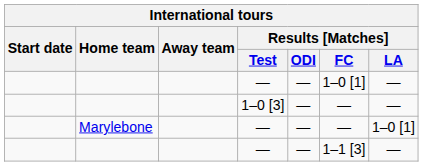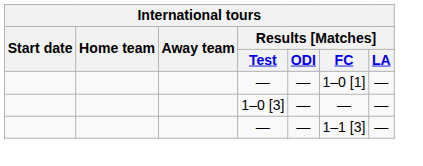 <table class="wikitable">
 <tr>
 <th colspan="7">International tours</th>
 </tr>
 <tr>
 <th rowspan="2">Start date</th>
 <th rowspan="2">Home team</th>
 <th rowspan="2">Away team</th>
 <th colspan="4">Results [Matches]</th>
 </tr>
 <tr>
 <th><a href='#'>Test</a></th>
 <th><a href='#'>ODI</a></th>
 <th><a href='#'>FC</a></th>
 <th><a href='#'>LA</a></th>
 </tr>
 <tr>
 <td><a href='#'></a></td>
 <td></td>
 <td></td>
 <td ; style="text-align:center">—</td>
 <td ; style="text-align:center">—</td>
 <td>1–0 [1]</td>
 <td ; style="text-align:center">—</td>
 </tr>
 <tr>
 <td><a href='#'></a></td>
 <td></td>
 <td></td>
 <td>1–0 [3]</td>
 <td ; style="text-align:center">—</td>
 <td ; style="text-align:center">—</td>
 <td ; style="text-align:center">—</td>
 </tr>
 <tr>
 <td><a href='#'></a></td>
-<td><a href='#'>Marylebone</a></td>
-<td></td>
-<td ; style="text-align:center">—</td>
-<td ; style="text-align:center">—</td>
-<td ; style="text-align:center">—</td>
-<td>1–0 [1]</td>
-</tr>
-<tr>
-<td><a href='#'></a></td>
 <td></td>
 <td></td>
 <td ; style="text-align:center">—</td>
 <td ; style="text-align:center">—</td>
 <td>1–1 [3]</td>
 <td ; style="text-align:center">—</td>
 </tr>
 </table>
